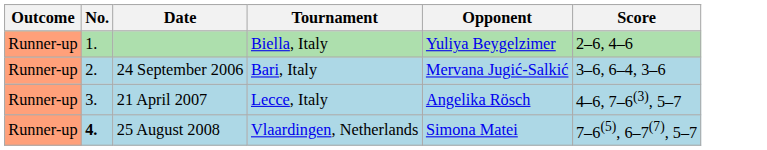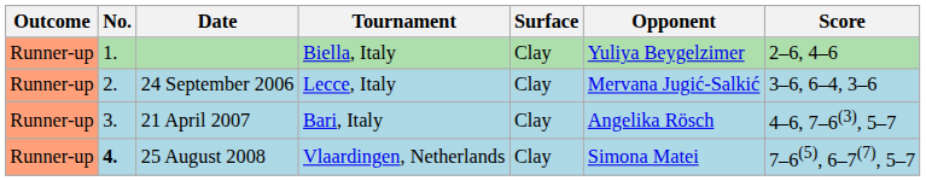 <table class="sortable wikitable" style="font-size:97%;">
 <tr>
 <th>Outcome</th>
 <th>No.</th>
 <th>Date</th>
 <th>Tournament</th>
+<th>Surface</th>
 <th>Opponent</th>
 <th class="unsortable">Score</th>
 </tr>
 <tr style="background:#addfad;">
 <td bgcolor="FFA07A">Runner-up</td>
 <td>1.</td>
 <td></td>
 <td><a href='#'>Biella</a>, Italy</td>
+<td>Clay</td>
 <td> <a href='#'>Yuliya Beygelzimer</a></td>
 <td>2–6, 4–6</td>
 </tr>
 <tr style="background:lightblue;">
 <td bgcolor="FFA07A">Runner-up</td>
 <td>2.</td>
 <td>24 September 2006</td>
-<td><a href='#'>Bari</a>, Italy</td>
+<td><a href='#'>Lecce</a>, Italy</td>
+<td>Clay</td>
 <td> <a href='#'>Mervana Jugić-Salkić</a></td>
 <td>3–6, 6–4, 3–6</td>
 </tr>
 <tr style="background:lightblue;">
 <td bgcolor="FFA07A">Runner-up</td>
 <td>3.</td>
 <td>21 April 2007</td>
-<td><a href='#'>Lecce</a>, Italy</td>
+<td><a href='#'>Bari</a>, Italy</td>
+<td>Clay</td>
 <td> <a href='#'>Angelika Rösch</a></td>
 <td>4–6, 7–6<sup>(3)</sup>, 5–7</td>
 </tr>
 <tr style="background:lightblue;">
 <td bgcolor="FFA07A">Runner-up</td>
 <td><strong>4.</strong></td>
 <td>25 August 2008</td>
 <td><a href='#'>Vlaardingen</a>, Netherlands</td>
+<td>Clay</td>
 <td> <a href='#'>Simona Matei</a></td>
 <td>7–6<sup>(5)</sup>, 6–7<sup>(7)</sup>, 5–7</td>
 </tr>
 </table>
